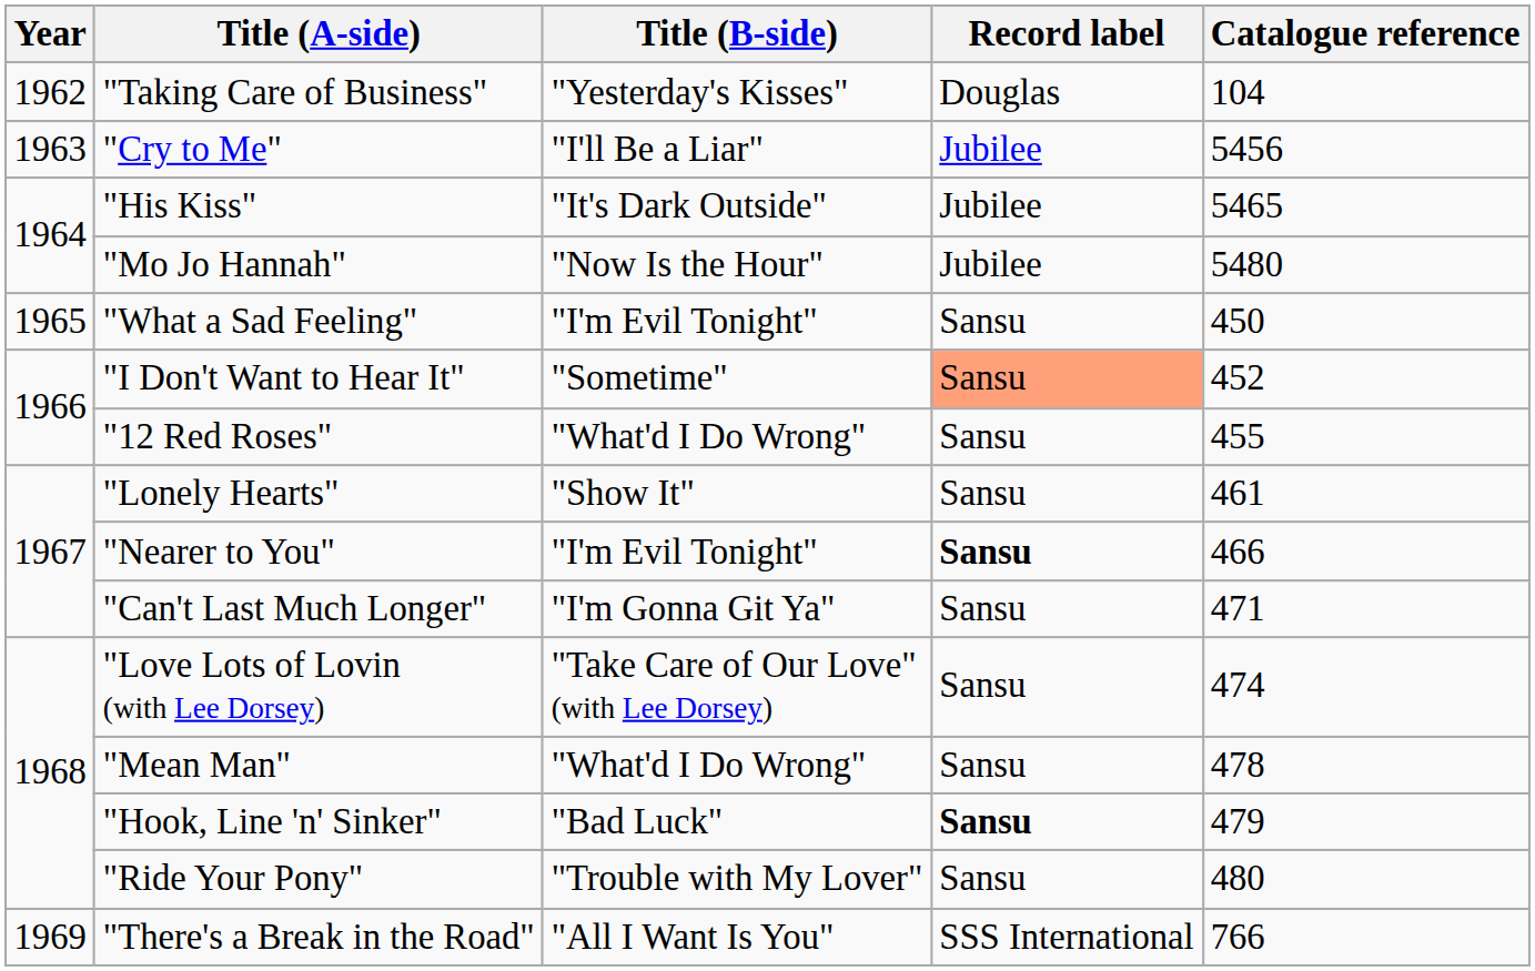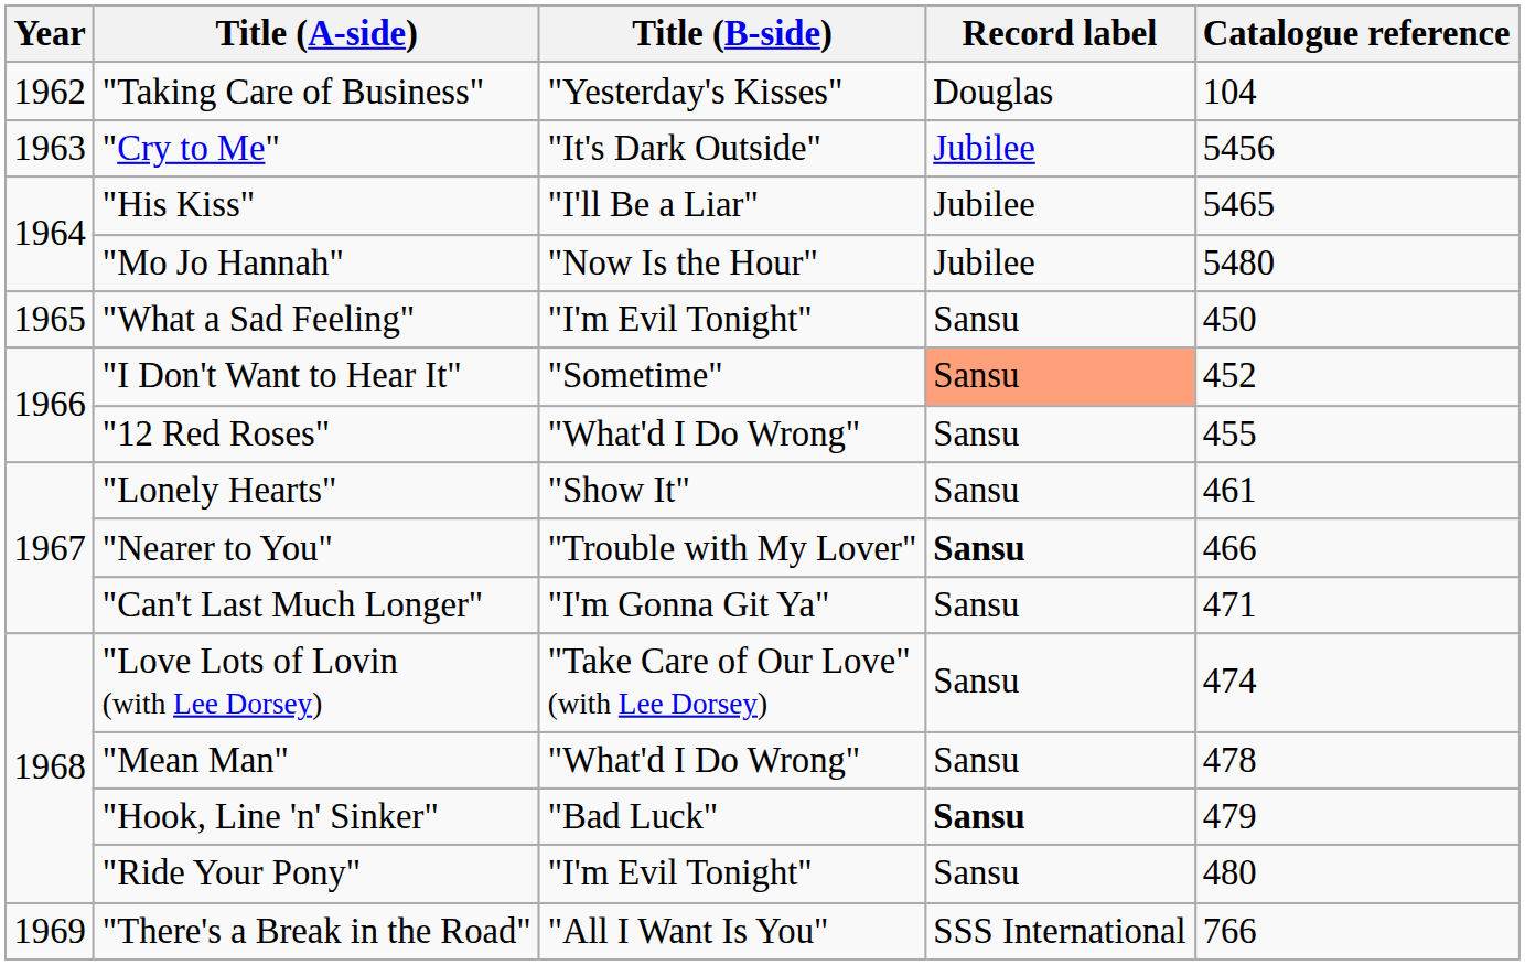 <table class="wikitable sortable">
 <tr>
 <th>Year</th>
 <th>Title (<a href='#'>A-side</a>)</th>
 <th>Title (<a href='#'>B-side</a>)</th>
 <th>Record label</th>
 <th>Catalogue reference</th>
 </tr>
 <tr>
 <td>1962</td>
 <td>"Taking Care of Business"</td>
 <td>"Yesterday's Kisses"</td>
 <td>Douglas</td>
 <td>104</td>
 </tr>
 <tr>
 <td>1963</td>
 <td>"<a href='#'>Cry to Me</a>"</td>
-<td>"I'll Be a Liar"</td>
+<td>"It's Dark Outside"</td>
 <td><a href='#'>Jubilee</a></td>
 <td>5456</td>
 </tr>
 <tr>
 <td rowspan="2">1964</td>
 <td>"His Kiss"</td>
-<td>"It's Dark Outside"</td>
+<td>"I'll Be a Liar"</td>
 <td>Jubilee</td>
 <td>5465</td>
 </tr>
 <tr>
 <td>"Mo Jo Hannah"</td>
 <td>"Now Is the Hour"</td>
 <td>Jubilee</td>
 <td>5480</td>
 </tr>
 <tr>
 <td>1965</td>
 <td>"What a Sad Feeling"</td>
 <td>"I'm Evil Tonight"</td>
 <td>Sansu</td>
 <td>450</td>
 </tr>
 <tr>
 <td rowspan="2">1966</td>
 <td>"I Don't Want to Hear It"</td>
 <td>"Sometime"</td>
 <td style="background: lightsalmon;">Sansu</td>
 <td>452</td>
 </tr>
 <tr>
 <td>"12 Red Roses"</td>
 <td>"What'd I Do Wrong"</td>
 <td>Sansu</td>
 <td>455</td>
 </tr>
 <tr>
 <td rowspan="3">1967</td>
 <td>"Lonely Hearts"</td>
 <td>"Show It"</td>
 <td>Sansu</td>
 <td>461</td>
 </tr>
 <tr>
 <td>"Nearer to You"</td>
-<td>"I'm Evil Tonight"</td>
+<td>"Trouble with My Lover"</td>
 <td><strong>Sansu</strong></td>
 <td>466</td>
 </tr>
 <tr>
 <td>"Can't Last Much Longer"</td>
 <td>"I'm Gonna Git Ya"</td>
 <td>Sansu</td>
 <td>471</td>
 </tr>
 <tr>
 <td rowspan="4">1968</td>
 <td>"Love Lots of Lovin<br><small>(with <a href='#'>Lee Dorsey</a>)</small></td>
 <td>"Take Care of Our Love"<br><small>(with <a href='#'>Lee Dorsey</a>)</small></td>
 <td>Sansu</td>
 <td>474</td>
 </tr>
 <tr>
 <td>"Mean Man"</td>
 <td>"What'd I Do Wrong"</td>
 <td>Sansu</td>
 <td>478</td>
 </tr>
 <tr>
 <td>"Hook, Line 'n' Sinker"</td>
 <td>"Bad Luck"</td>
 <td><strong>Sansu</strong></td>
 <td>479</td>
 </tr>
 <tr>
 <td>"Ride Your Pony"</td>
-<td>"Trouble with My Lover"</td>
+<td>"I'm Evil Tonight"</td>
 <td>Sansu</td>
 <td>480</td>
 </tr>
 <tr>
 <td>1969</td>
 <td>"There's a Break in the Road"</td>
 <td>"All I Want Is You"</td>
 <td>SSS International</td>
 <td>766</td>
 </tr>
 </table>
